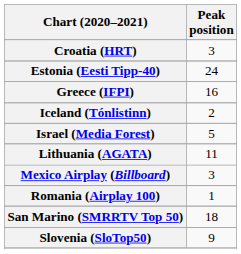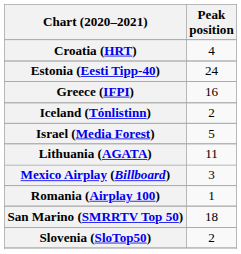 <table class="wikitable sortable plainrowheaders" style="text-align:center">
 <tr>
 <th scope="col">Chart (2020–2021)</th>
 <th scope="col">Peak<br>position</th>
 </tr>
 <tr>
 </tr>
 <tr>
 </tr>
 <tr>
 </tr>
 <tr>
 </tr>
 <tr>
 </tr>
 <tr>
 </tr>
 <tr>
 </tr>
 <tr>
 </tr>
 <tr>
 </tr>
 <tr>
 <th scope="row">Croatia (<a href='#'>HRT</a>)</th>
-<td>3</td>
+<td>4</td>
 </tr>
 <tr>
 </tr>
 <tr>
 </tr>
 <tr>
 </tr>
 <tr>
 <th scope="row">Estonia (<a href='#'>Eesti Tipp-40</a>)</th>
 <td>24</td>
 </tr>
 <tr>
 </tr>
 <tr>
 </tr>
 <tr>
 </tr>
 <tr>
 </tr>
 <tr>
 <th scope="row">Greece (<a href='#'>IFPI</a>)</th>
 <td>16</td>
 </tr>
 <tr>
 </tr>
 <tr>
 </tr>
 <tr>
 </tr>
 <tr>
 </tr>
 <tr>
 <th scope="row">Iceland (<a href='#'>Tónlistinn</a>)</th>
 <td>2</td>
 </tr>
 <tr>
 </tr>
 <tr>
 <th scope="row">Israel (<a href='#'>Media Forest</a>)</th>
 <td>5</td>
 </tr>
 <tr>
 </tr>
 <tr>
 <th scope="row">Lithuania (<a href='#'>AGATA</a>)</th>
 <td>11</td>
 </tr>
 <tr>
 <th scope="row"><a href='#'>Mexico Airplay</a> (<em><a href='#'>Billboard</a></em>)</th>
 <td>3</td>
 </tr>
 <tr>
 </tr>
 <tr>
 </tr>
 <tr>
 </tr>
 <tr>
 </tr>
 <tr>
 </tr>
 <tr>
 </tr>
 <tr>
 </tr>
 <tr>
 <th scope="row">Romania (<a href='#'>Airplay 100</a>)</th>
 <td>1</td>
 </tr>
 <tr>
 </tr>
 <tr>
 <th scope="row">San Marino (<a href='#'>SMRRTV Top 50</a>)</th>
 <td>18</td>
 </tr>
 <tr>
 </tr>
 <tr>
 </tr>
 <tr>
 </tr>
 <tr>
 <th scope="row">Slovenia (<a href='#'>SloTop50</a>)</th>
-<td>9</td>
+<td>2</td>
 </tr>
 <tr>
 </tr>
 <tr>
 </tr>
 <tr>
 </tr>
 <tr>
 </tr>
 <tr>
 </tr>
 <tr>
 </tr>
 <tr>
 </tr>
 <tr>
 </tr>
 </table>
